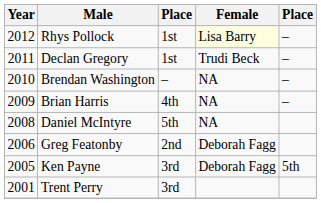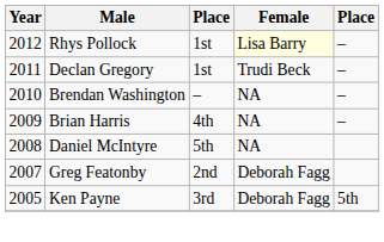 <table class="wikitable">
 <tr>
 <th>Year</th>
 <th>Male</th>
 <th>Place</th>
 <th>Female</th>
 <th>Place</th>
 </tr>
 <tr align="center">
 <td>2012</td>
 <td align="left">Rhys Pollock</td>
 <td align="left">1st</td>
 <td align="left" style="background: lightyellow;">Lisa Barry</td>
 <td align="left">–</td>
 </tr>
 <tr align="center">
 <td>2011</td>
 <td align="left">Declan Gregory</td>
 <td align="left">1st</td>
 <td align="left">Trudi Beck</td>
 <td align="left">–</td>
 </tr>
 <tr align="center">
 <td>2010</td>
 <td align="left">Brendan Washington</td>
 <td align="left">–</td>
 <td align="left">NA</td>
 <td align="left">–</td>
 </tr>
 <tr align="center">
 <td>2009</td>
 <td align="left">Brian Harris</td>
 <td align="left">4th</td>
 <td align="left">NA</td>
 <td align="left">–</td>
 </tr>
 <tr align="center">
 <td>2008</td>
 <td align="left">Daniel McIntyre</td>
 <td align="left">5th</td>
 <td align="left">NA</td>
 <td align="left"></td>
 </tr>
 <tr align="center">
-<td>2006</td>
+<td>2007</td>
 <td align="left">Greg Featonby</td>
 <td align="left">2nd</td>
 <td align="left">Deborah Fagg</td>
 <td align="left"></td>
 </tr>
 <tr align="center">
 <td>2005</td>
 <td align="left">Ken Payne</td>
 <td align="left">3rd</td>
 <td align="left">Deborah Fagg</td>
 <td align="left">5th</td>
 </tr>
 <tr align="center">
-<td>2001</td>
-<td align="left">Trent Perry</td>
-<td align="left">3rd</td>
-<td align="left"></td>
-<td align="left"></td>
-</tr>
-<tr align="center">
 </tr>
 </table>
